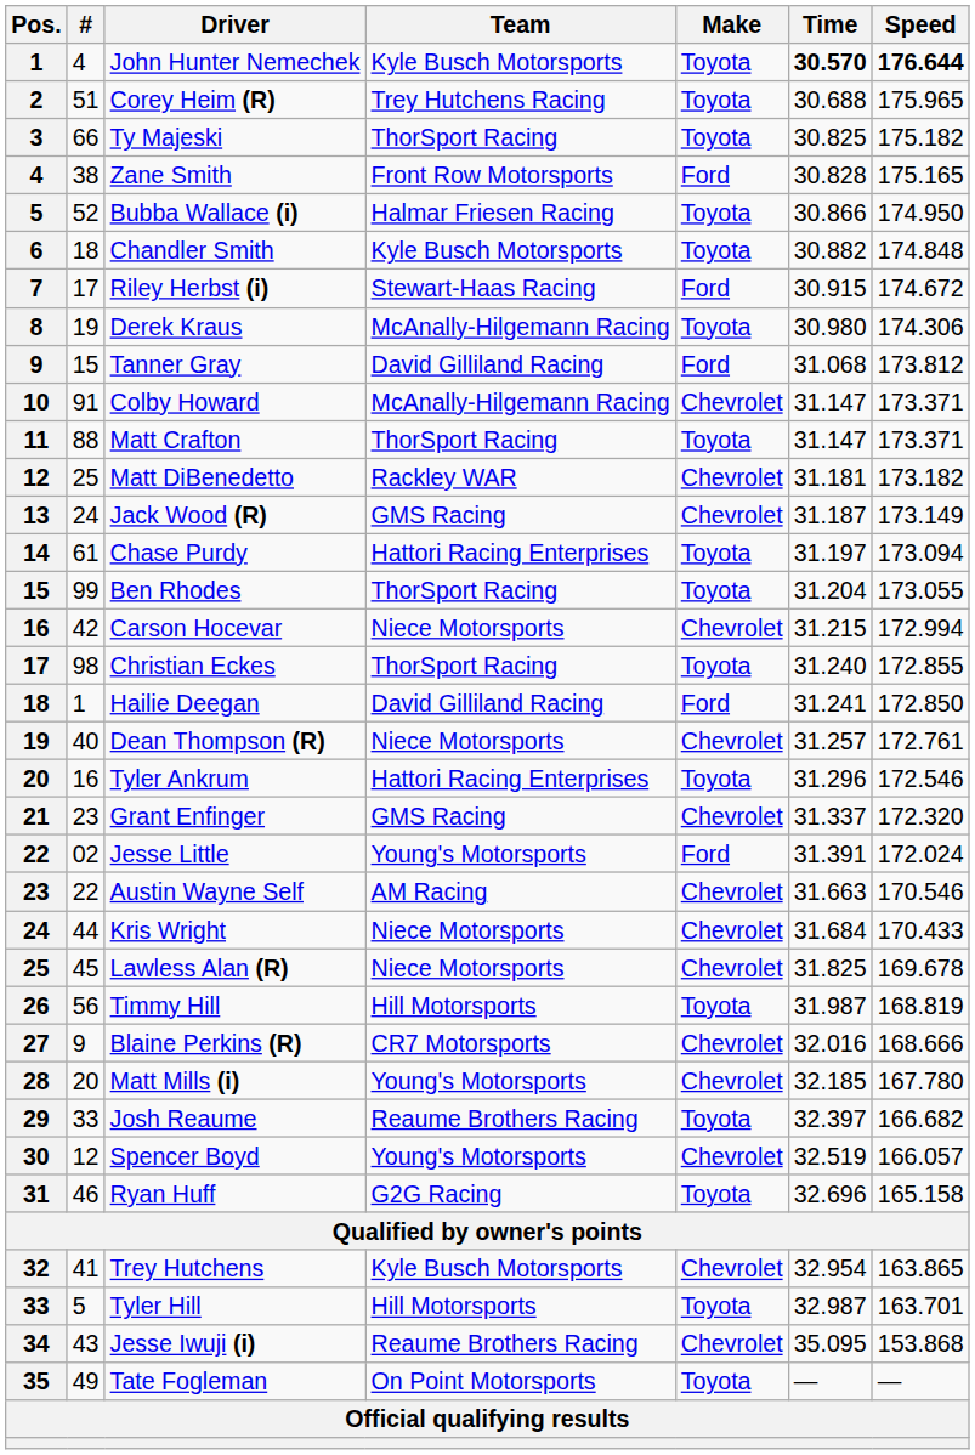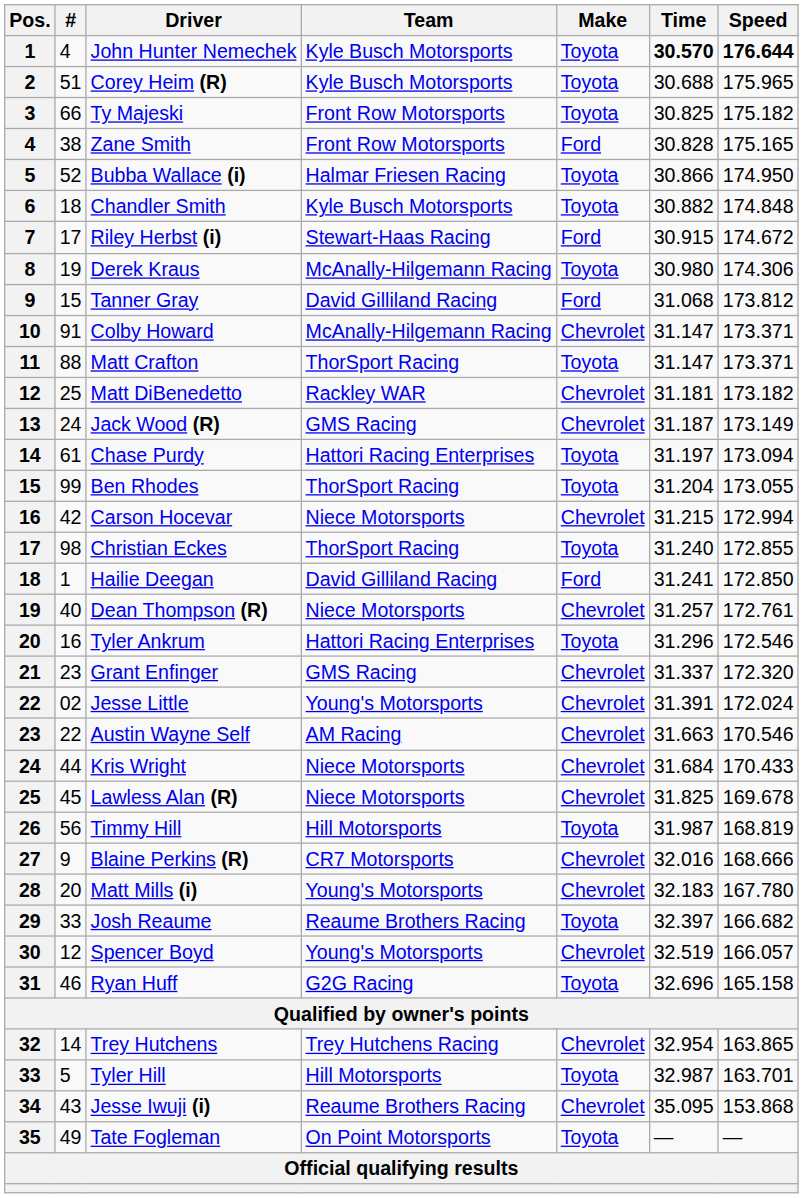 <table class="wikitable" style="font-size:95%">
 <tr>
 <th>Pos.</th>
 <th>#</th>
 <th>Driver</th>
 <th>Team</th>
 <th>Make</th>
 <th>Time</th>
 <th>Speed</th>
 </tr>
 <tr>
 <th>1</th>
 <td>4</td>
 <td><a href='#'>John Hunter Nemechek</a></td>
 <td><a href='#'>Kyle Busch Motorsports</a></td>
 <td><a href='#'>Toyota</a></td>
 <td><strong>30.570</strong></td>
 <td><strong>176.644</strong></td>
 </tr>
 <tr>
 <th>2</th>
 <td>51</td>
 <td><a href='#'>Corey Heim</a> <strong>(R)</strong></td>
-<td><a href='#'>Trey Hutchens Racing</a></td>
+<td><a href='#'>Kyle Busch Motorsports</a></td>
 <td><a href='#'>Toyota</a></td>
 <td>30.688</td>
 <td>175.965</td>
 </tr>
 <tr>
 <th>3</th>
 <td>66</td>
 <td><a href='#'>Ty Majeski</a></td>
-<td><a href='#'>ThorSport Racing</a></td>
+<td><a href='#'>Front Row Motorsports</a></td>
 <td><a href='#'>Toyota</a></td>
 <td>30.825</td>
 <td>175.182</td>
 </tr>
 <tr>
 <th>4</th>
 <td>38</td>
 <td><a href='#'>Zane Smith</a></td>
 <td><a href='#'>Front Row Motorsports</a></td>
 <td><a href='#'>Ford</a></td>
 <td>30.828</td>
 <td>175.165</td>
 </tr>
 <tr>
 <th>5</th>
 <td>52</td>
 <td><a href='#'>Bubba Wallace</a> <strong>(i)</strong></td>
 <td><a href='#'>Halmar Friesen Racing</a></td>
 <td><a href='#'>Toyota</a></td>
 <td>30.866</td>
 <td>174.950</td>
 </tr>
 <tr>
 <th>6</th>
 <td>18</td>
 <td><a href='#'>Chandler Smith</a></td>
 <td><a href='#'>Kyle Busch Motorsports</a></td>
 <td><a href='#'>Toyota</a></td>
 <td>30.882</td>
 <td>174.848</td>
 </tr>
 <tr>
 <th>7</th>
 <td>17</td>
 <td><a href='#'>Riley Herbst</a> <strong>(i)</strong></td>
 <td><a href='#'>Stewart-Haas Racing</a></td>
 <td><a href='#'>Ford</a></td>
 <td>30.915</td>
 <td>174.672</td>
 </tr>
 <tr>
 <th>8</th>
 <td>19</td>
 <td><a href='#'>Derek Kraus</a></td>
 <td><a href='#'>McAnally-Hilgemann Racing</a></td>
 <td><a href='#'>Toyota</a></td>
 <td>30.980</td>
 <td>174.306</td>
 </tr>
 <tr>
 <th>9</th>
 <td>15</td>
 <td><a href='#'>Tanner Gray</a></td>
 <td><a href='#'>David Gilliland Racing</a></td>
 <td><a href='#'>Ford</a></td>
 <td>31.068</td>
 <td>173.812</td>
 </tr>
 <tr>
 <th>10</th>
 <td>91</td>
 <td><a href='#'>Colby Howard</a></td>
 <td><a href='#'>McAnally-Hilgemann Racing</a></td>
 <td><a href='#'>Chevrolet</a></td>
 <td>31.147</td>
 <td>173.371</td>
 </tr>
 <tr>
 <th>11</th>
 <td>88</td>
 <td><a href='#'>Matt Crafton</a></td>
 <td><a href='#'>ThorSport Racing</a></td>
 <td><a href='#'>Toyota</a></td>
 <td>31.147</td>
 <td>173.371</td>
 </tr>
 <tr>
 <th>12</th>
 <td>25</td>
 <td><a href='#'>Matt DiBenedetto</a></td>
 <td><a href='#'>Rackley WAR</a></td>
 <td><a href='#'>Chevrolet</a></td>
 <td>31.181</td>
 <td>173.182</td>
 </tr>
 <tr>
 <th>13</th>
 <td>24</td>
 <td><a href='#'>Jack Wood</a> <strong>(R)</strong></td>
 <td><a href='#'>GMS Racing</a></td>
 <td><a href='#'>Chevrolet</a></td>
 <td>31.187</td>
 <td>173.149</td>
 </tr>
 <tr>
 <th>14</th>
 <td>61</td>
 <td><a href='#'>Chase Purdy</a></td>
 <td><a href='#'>Hattori Racing Enterprises</a></td>
 <td><a href='#'>Toyota</a></td>
 <td>31.197</td>
 <td>173.094</td>
 </tr>
 <tr>
 <th>15</th>
 <td>99</td>
 <td><a href='#'>Ben Rhodes</a></td>
 <td><a href='#'>ThorSport Racing</a></td>
 <td><a href='#'>Toyota</a></td>
 <td>31.204</td>
 <td>173.055</td>
 </tr>
 <tr>
 <th>16</th>
 <td>42</td>
 <td><a href='#'>Carson Hocevar</a></td>
 <td><a href='#'>Niece Motorsports</a></td>
 <td><a href='#'>Chevrolet</a></td>
 <td>31.215</td>
 <td>172.994</td>
 </tr>
 <tr>
 <th>17</th>
 <td>98</td>
 <td><a href='#'>Christian Eckes</a></td>
 <td><a href='#'>ThorSport Racing</a></td>
 <td><a href='#'>Toyota</a></td>
 <td>31.240</td>
 <td>172.855</td>
 </tr>
 <tr>
 <th>18</th>
 <td>1</td>
 <td><a href='#'>Hailie Deegan</a></td>
 <td><a href='#'>David Gilliland Racing</a></td>
 <td><a href='#'>Ford</a></td>
 <td>31.241</td>
 <td>172.850</td>
 </tr>
 <tr>
 <th>19</th>
 <td>40</td>
 <td><a href='#'>Dean Thompson</a> <strong>(R)</strong></td>
 <td><a href='#'>Niece Motorsports</a></td>
 <td><a href='#'>Chevrolet</a></td>
 <td>31.257</td>
 <td>172.761</td>
 </tr>
 <tr>
 <th>20</th>
 <td>16</td>
 <td><a href='#'>Tyler Ankrum</a></td>
 <td><a href='#'>Hattori Racing Enterprises</a></td>
 <td><a href='#'>Toyota</a></td>
 <td>31.296</td>
 <td>172.546</td>
 </tr>
 <tr>
 <th>21</th>
 <td>23</td>
 <td><a href='#'>Grant Enfinger</a></td>
 <td><a href='#'>GMS Racing</a></td>
 <td><a href='#'>Chevrolet</a></td>
 <td>31.337</td>
 <td>172.320</td>
 </tr>
 <tr>
 <th>22</th>
 <td>02</td>
 <td><a href='#'>Jesse Little</a></td>
 <td><a href='#'>Young's Motorsports</a></td>
-<td><a href='#'>Ford</a></td>
+<td><a href='#'>Chevrolet</a></td>
 <td>31.391</td>
 <td>172.024</td>
 </tr>
 <tr>
 <th>23</th>
 <td>22</td>
 <td><a href='#'>Austin Wayne Self</a></td>
 <td><a href='#'>AM Racing</a></td>
 <td><a href='#'>Chevrolet</a></td>
 <td>31.663</td>
 <td>170.546</td>
 </tr>
 <tr>
 <th>24</th>
 <td>44</td>
 <td><a href='#'>Kris Wright</a></td>
 <td><a href='#'>Niece Motorsports</a></td>
 <td><a href='#'>Chevrolet</a></td>
 <td>31.684</td>
 <td>170.433</td>
 </tr>
 <tr>
 <th>25</th>
 <td>45</td>
 <td><a href='#'>Lawless Alan</a> <strong>(R)</strong></td>
 <td><a href='#'>Niece Motorsports</a></td>
 <td><a href='#'>Chevrolet</a></td>
 <td>31.825</td>
 <td>169.678</td>
 </tr>
 <tr>
 <th>26</th>
 <td>56</td>
 <td><a href='#'>Timmy Hill</a></td>
 <td><a href='#'>Hill Motorsports</a></td>
 <td><a href='#'>Toyota</a></td>
 <td>31.987</td>
 <td>168.819</td>
 </tr>
 <tr>
 <th>27</th>
 <td>9</td>
 <td><a href='#'>Blaine Perkins</a> <strong>(R)</strong></td>
 <td><a href='#'>CR7 Motorsports</a></td>
 <td><a href='#'>Chevrolet</a></td>
 <td>32.016</td>
 <td>168.666</td>
 </tr>
 <tr>
 <th>28</th>
 <td>20</td>
 <td><a href='#'>Matt Mills</a> <strong>(i)</strong></td>
 <td><a href='#'>Young's Motorsports</a></td>
 <td><a href='#'>Chevrolet</a></td>
-<td>32.185</td>
+<td>32.183</td>
 <td>167.780</td>
 </tr>
 <tr>
 <th>29</th>
 <td>33</td>
 <td><a href='#'>Josh Reaume</a></td>
 <td><a href='#'>Reaume Brothers Racing</a></td>
 <td><a href='#'>Toyota</a></td>
 <td>32.397</td>
 <td>166.682</td>
 </tr>
 <tr>
 <th>30</th>
 <td>12</td>
 <td><a href='#'>Spencer Boyd</a></td>
 <td><a href='#'>Young's Motorsports</a></td>
 <td><a href='#'>Chevrolet</a></td>
 <td>32.519</td>
 <td>166.057</td>
 </tr>
 <tr>
 <th>31</th>
 <td>46</td>
 <td><a href='#'>Ryan Huff</a></td>
 <td><a href='#'>G2G Racing</a></td>
 <td><a href='#'>Toyota</a></td>
 <td>32.696</td>
 <td>165.158</td>
 </tr>
 <tr>
 <th colspan="7">Qualified by owner's points</th>
 </tr>
 <tr>
 <th>32</th>
-<td>41</td>
+<td>14</td>
 <td><a href='#'>Trey Hutchens</a></td>
-<td><a href='#'>Kyle Busch Motorsports</a></td>
+<td><a href='#'>Trey Hutchens Racing</a></td>
 <td><a href='#'>Chevrolet</a></td>
 <td>32.954</td>
 <td>163.865</td>
 </tr>
 <tr>
 <th>33</th>
 <td>5</td>
 <td><a href='#'>Tyler Hill</a></td>
 <td><a href='#'>Hill Motorsports</a></td>
 <td><a href='#'>Toyota</a></td>
 <td>32.987</td>
 <td>163.701</td>
 </tr>
 <tr>
 <th>34</th>
 <td>43</td>
 <td><a href='#'>Jesse Iwuji</a> <strong>(i)</strong></td>
 <td><a href='#'>Reaume Brothers Racing</a></td>
 <td><a href='#'>Chevrolet</a></td>
 <td>35.095</td>
 <td>153.868</td>
 </tr>
 <tr>
 <th>35</th>
 <td>49</td>
 <td><a href='#'>Tate Fogleman</a></td>
 <td><a href='#'>On Point Motorsports</a></td>
 <td><a href='#'>Toyota</a></td>
 <td>—</td>
 <td>—</td>
 </tr>
 <tr>
 <th colspan="7">Official qualifying results</th>
 </tr>
 <tr>
 <th colspan="7"></th>
 </tr>
 </table>
